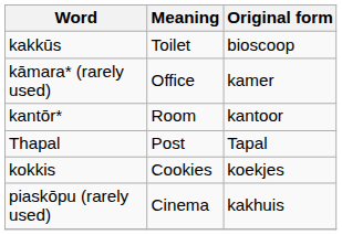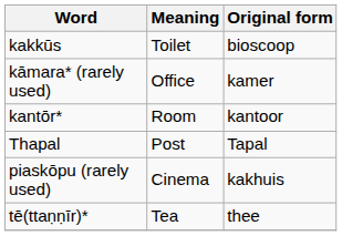 <table class="wikitable">
 <tr>
 <th>Word</th>
 <th>Meaning</th>
 <th>Original form</th>
 </tr>
 <tr>
 <td style="width:08em">kakkūs</td>
 <td>Toilet</td>
 <td>bioscoop</td>
 </tr>
 <tr>
 <td>kāmara* (rarely used)</td>
 <td>Office</td>
 <td>kamer</td>
 </tr>
 <tr>
 <td>kantōr*</td>
 <td>Room</td>
 <td>kantoor</td>
 </tr>
 <tr>
 <td>Thapal</td>
 <td>Post</td>
 <td>Tapal</td>
 </tr>
 <tr>
-<td>kokkis</td>
-<td>Cookies</td>
-<td>koekjes</td>
-</tr>
-<tr>
 <td>piaskōpu (rarely used)</td>
 <td>Cinema</td>
 <td>kakhuis</td>
 </tr>
 <tr>
+<td>tē(ttaṇṇīr)*</td>
+<td>Tea</td>
+<td>thee</td>
+</tr>
+<tr>
 </tr>
 </table>
